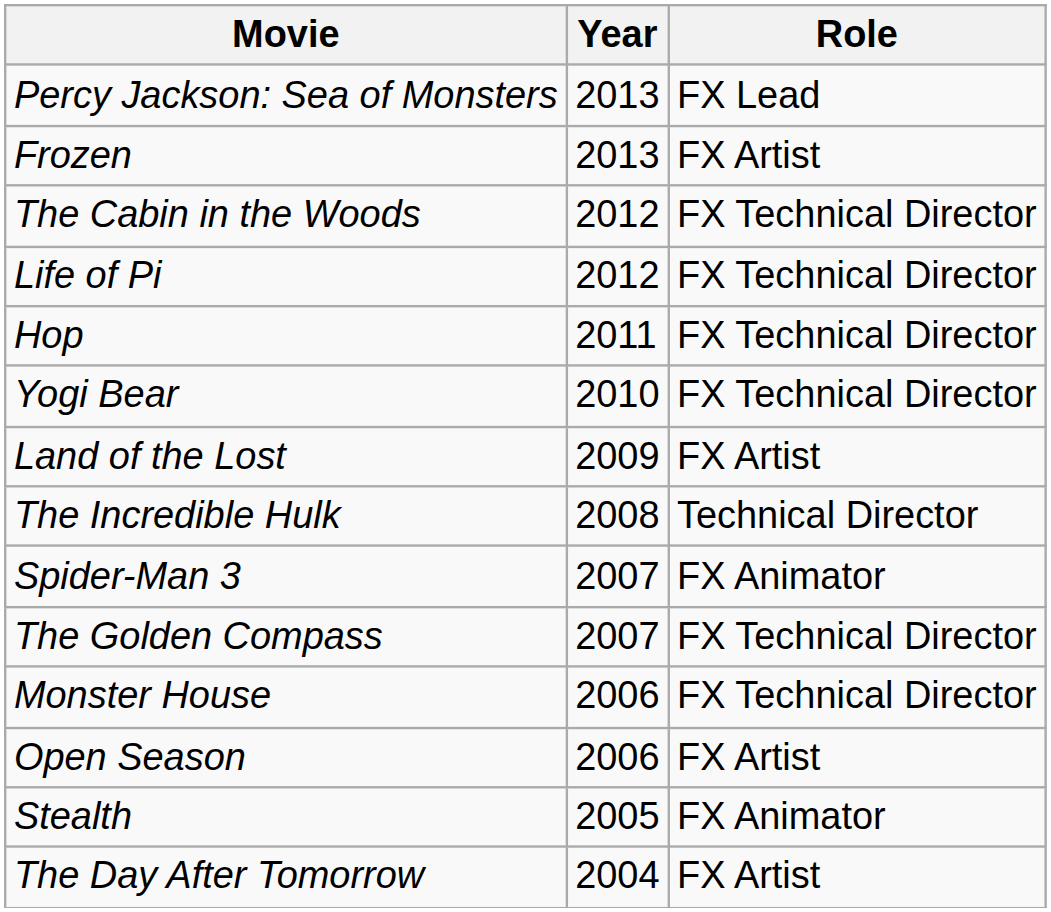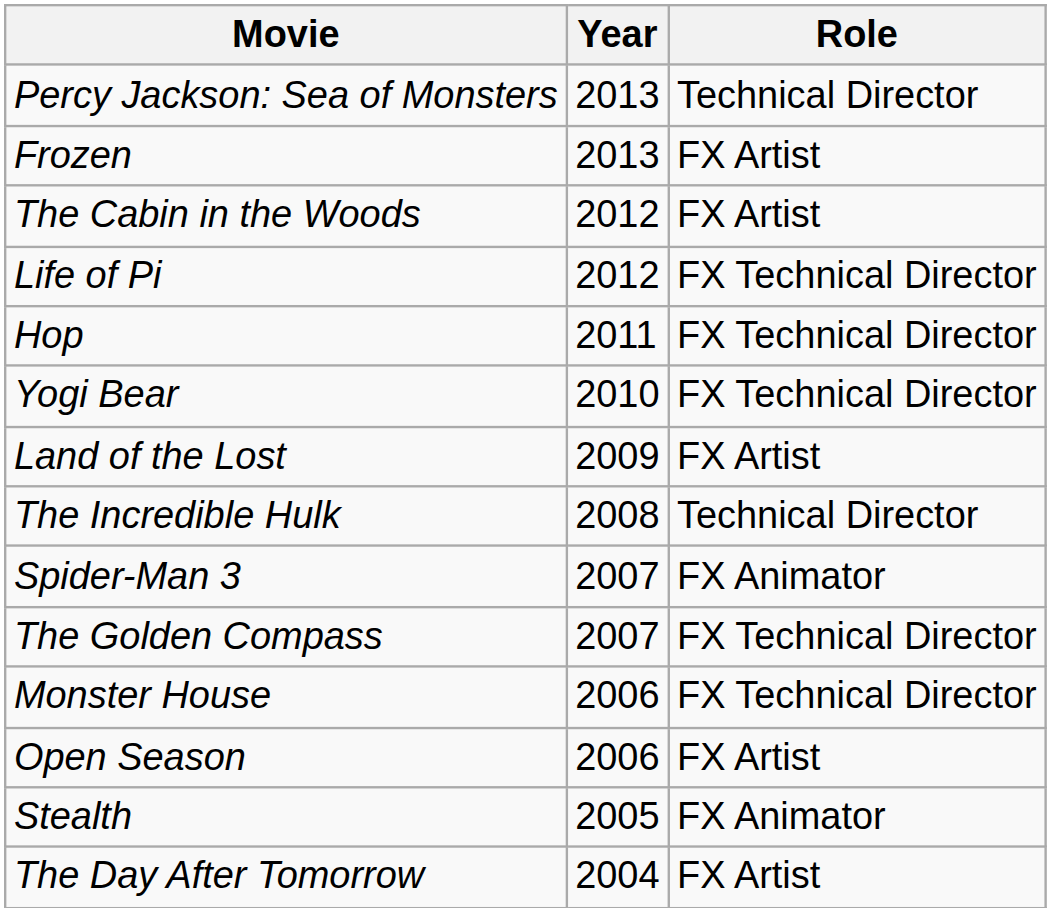 <table class="wikitable sortable">
 <tr>
 <th>Movie</th>
 <th>Year</th>
 <th>Role</th>
 </tr>
 <tr>
 <td><em>Percy Jackson: Sea of Monsters</em></td>
 <td>2013</td>
-<td>FX Lead</td>
+<td>Technical Director</td>
 </tr>
 <tr>
 <td><em>Frozen</em></td>
 <td>2013</td>
 <td>FX Artist</td>
 </tr>
 <tr>
 <td><em>The Cabin in the Woods</em></td>
 <td>2012</td>
-<td>FX Technical Director</td>
+<td>FX Artist</td>
 </tr>
 <tr>
 <td><em>Life of Pi</em></td>
 <td>2012</td>
 <td>FX Technical Director</td>
 </tr>
 <tr>
 <td><em>Hop</em></td>
 <td>2011</td>
 <td>FX Technical Director</td>
 </tr>
 <tr>
 <td><em>Yogi Bear</em></td>
 <td>2010</td>
 <td>FX Technical Director</td>
 </tr>
 <tr>
 <td><em>Land of the Lost</em></td>
 <td>2009</td>
 <td>FX Artist</td>
 </tr>
 <tr>
 <td><em>The Incredible Hulk</em></td>
 <td>2008</td>
 <td>Technical Director</td>
 </tr>
 <tr>
 <td><em>Spider-Man 3</em></td>
 <td>2007</td>
 <td>FX Animator</td>
 </tr>
 <tr>
 <td><em>The Golden Compass</em></td>
 <td>2007</td>
 <td>FX Technical Director</td>
 </tr>
 <tr>
 <td><em>Monster House</em></td>
 <td>2006</td>
 <td>FX Technical Director</td>
 </tr>
 <tr>
 <td><em>Open Season</em></td>
 <td>2006</td>
 <td>FX Artist</td>
 </tr>
 <tr>
 <td><em>Stealth</em></td>
 <td>2005</td>
 <td>FX Animator</td>
 </tr>
 <tr>
 <td><em>The Day After Tomorrow</em></td>
 <td>2004</td>
 <td>FX Artist</td>
 </tr>
 </table>
